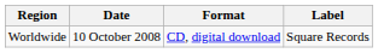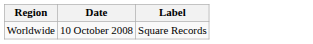 <table class="wikitable sortable">
 <tr>
 <th>Region</th>
 <th>Date</th>
-<th>Format</th>
 <th>Label</th>
 </tr>
 <tr>
 <td>Worldwide</td>
 <td>10 October 2008</td>
-<td><a href='#'>CD</a>, <a href='#'>digital download</a></td>
 <td>Square Records</td>
 </tr>
 </table>
